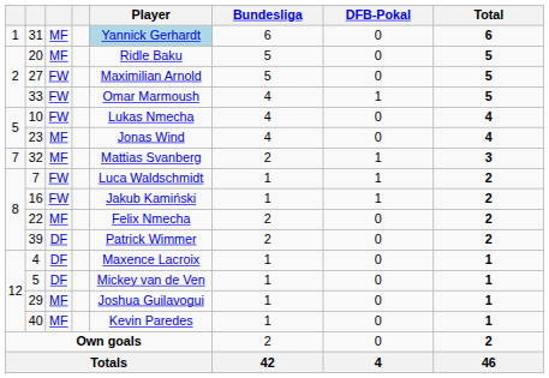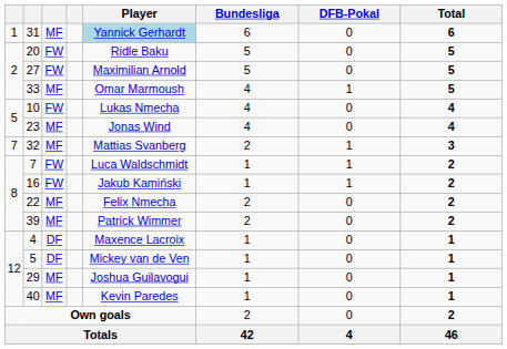 <table class="wikitable" style="text-align:center">
 <tr>
 <th width=15></th>
 <th width=15></th>
 <th width=15></th>
 <th width=15></th>
 <th width=145>Player</th>
 <th width=130><a href='#'>Bundesliga</a></th>
 <th width=130><a href='#'>DFB-Pokal</a></th>
 <th width=130>Total</th>
 </tr>
 <tr>
 <td>1</td>
 <td align=center>31</td>
 <td align=center><a href='#'>MF</a></td>
 <td></td>
 <td style="background: lightblue;"><a href='#'>Yannick Gerhardt</a></td>
 <td>6</td>
 <td>0</td>
 <td><strong>6</strong></td>
 </tr>
 <tr>
 <td rowspan=3>2</td>
 <td align=center>20</td>
-<td align=center><a href='#'>MF</a></td>
+<td align=center><a href='#'>FW</a></td>
 <td></td>
 <td><a href='#'>Ridle Baku</a></td>
 <td>5</td>
 <td>0</td>
 <td><strong>5</strong></td>
 </tr>
 <tr>
 <td align=center>27</td>
 <td align=center><a href='#'>FW</a></td>
 <td></td>
 <td><a href='#'>Maximilian Arnold</a></td>
 <td>5</td>
 <td>0</td>
 <td><strong>5</strong></td>
 </tr>
 <tr>
 <td align=center>33</td>
-<td align=center><a href='#'>FW</a></td>
+<td align=center><a href='#'>MF</a></td>
 <td></td>
 <td><a href='#'>Omar Marmoush</a></td>
 <td>4</td>
 <td>1</td>
 <td><strong>5</strong></td>
 </tr>
 <tr>
 <td rowspan=2>5</td>
 <td align=center>10</td>
 <td align=center><a href='#'>FW</a></td>
 <td></td>
 <td><a href='#'>Lukas Nmecha</a></td>
 <td>4</td>
 <td>0</td>
 <td><strong>4</strong></td>
 </tr>
 <tr>
 <td align=center>23</td>
 <td align=center><a href='#'>MF</a></td>
 <td></td>
 <td><a href='#'>Jonas Wind</a></td>
 <td>4</td>
 <td>0</td>
 <td><strong>4</strong></td>
 </tr>
 <tr>
 <td>7</td>
 <td align=center>32</td>
 <td align=center><a href='#'>MF</a></td>
 <td></td>
 <td><a href='#'>Mattias Svanberg</a></td>
 <td>2</td>
 <td>1</td>
 <td><strong>3</strong></td>
 </tr>
 <tr>
 <td rowspan=4>8</td>
 <td align=center>7</td>
 <td align=center><a href='#'>FW</a></td>
 <td></td>
 <td><a href='#'>Luca Waldschmidt</a></td>
 <td>1</td>
 <td>1</td>
 <td><strong>2</strong></td>
 </tr>
 <tr>
 <td align=center>16</td>
 <td align=center><a href='#'>FW</a></td>
 <td></td>
 <td><a href='#'>Jakub Kamiński</a></td>
 <td>1</td>
 <td>1</td>
 <td><strong>2</strong></td>
 </tr>
 <tr>
 <td align=center>22</td>
 <td align=center><a href='#'>MF</a></td>
 <td></td>
 <td><a href='#'>Felix Nmecha</a></td>
 <td>2</td>
 <td>0</td>
 <td><strong>2</strong></td>
 </tr>
 <tr>
 <td align=center>39</td>
-<td align=center><a href='#'>DF</a></td>
+<td align=center><a href='#'>MF</a></td>
 <td></td>
 <td><a href='#'>Patrick Wimmer</a></td>
 <td>2</td>
 <td>0</td>
 <td><strong>2</strong></td>
 </tr>
 <tr>
 <td rowspan=4>12</td>
 <td align=center>4</td>
 <td align=center><a href='#'>DF</a></td>
 <td></td>
 <td><a href='#'>Maxence Lacroix</a></td>
 <td>1</td>
 <td>0</td>
 <td><strong>1</strong></td>
 </tr>
 <tr>
 <td align=center>5</td>
 <td align=center><a href='#'>DF</a></td>
 <td></td>
 <td><a href='#'>Mickey van de Ven</a></td>
 <td>1</td>
 <td>0</td>
 <td><strong>1</strong></td>
 </tr>
 <tr>
 <td align=center>29</td>
 <td align=center><a href='#'>MF</a></td>
 <td></td>
 <td><a href='#'>Joshua Guilavogui</a></td>
 <td>1</td>
 <td>0</td>
 <td><strong>1</strong></td>
 </tr>
 <tr>
 <td align=center>40</td>
 <td align=center><a href='#'>MF</a></td>
 <td></td>
 <td><a href='#'>Kevin Paredes</a></td>
 <td>1</td>
 <td>0</td>
 <td><strong>1</strong></td>
 </tr>
 <tr>
 <td colspan=5><strong>Own goals</strong></td>
 <td>2</td>
 <td>0</td>
 <td><strong>2</strong></td>
 </tr>
 <tr>
 <th colspan=5>Totals</th>
 <th>42</th>
 <th>4</th>
 <th>46</th>
 </tr>
 </table>
